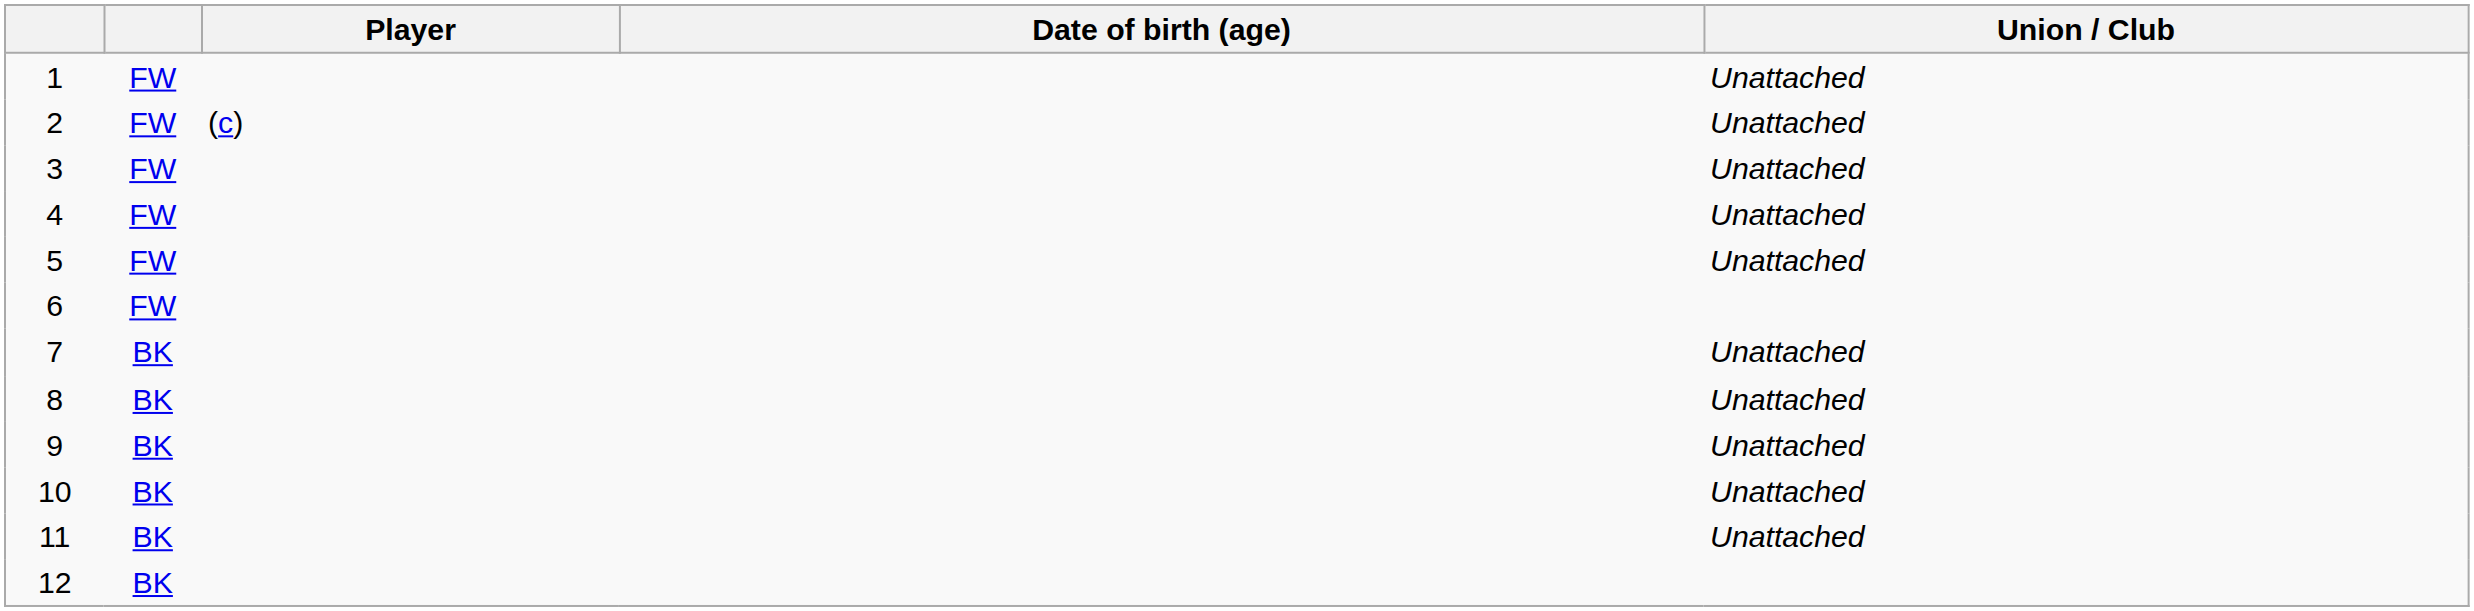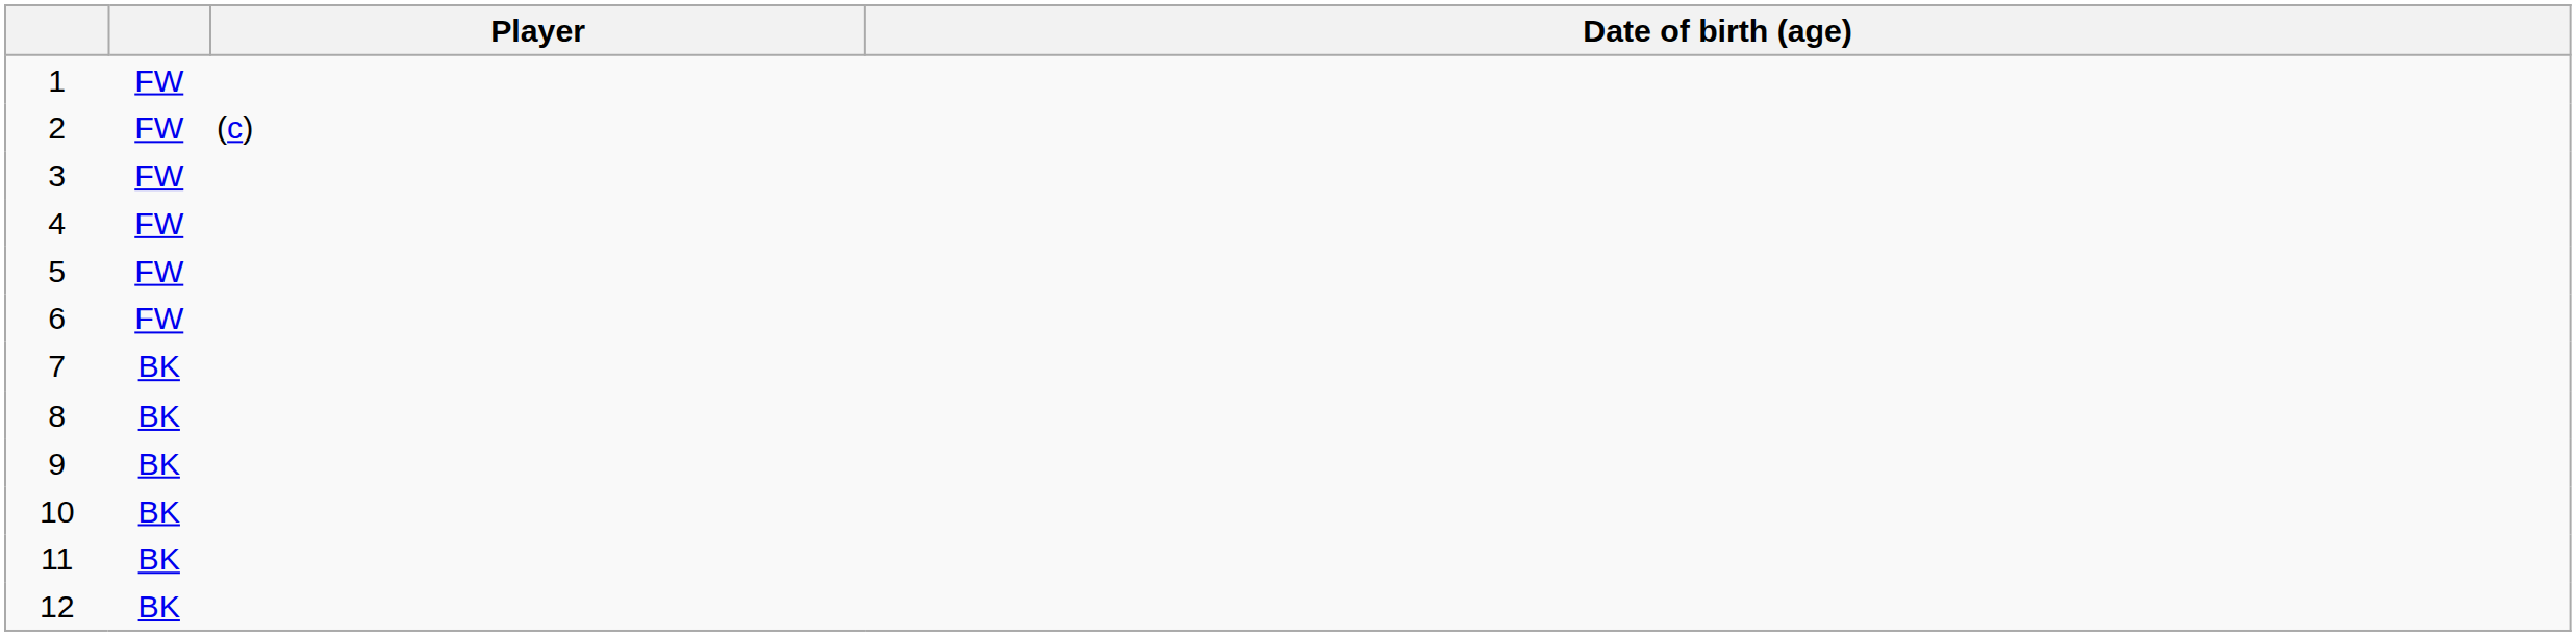 <table class="sortable wikitable plainrowheaders" style="font-size:95%; width: 98%">
 <tr>
 <th scope="col" style="width:4%"></th>
 <th scope="col" style="width:4%"></th>
 <th scope="col">Player</th>
 <th scope="col">Date of birth (age)</th>
-<th scope="col">Union / Club</th>
 </tr>
 <tr>
 <td style="text-align:center; border:0">1</td>
 <td style="text-align:center; border:0"><a href='#'>FW</a></td>
 <td style="text-align:left; border:0"></td>
 <td style="text-align:left; border:0"></td>
-<td style="text-align:left; border:0"><em>Unattached</em></td>
 </tr>
 <tr>
 <td style="text-align:center; border:0">2</td>
 <td style="text-align:center; border:0"><a href='#'>FW</a></td>
 <td style="text-align:left; border:0"> (<a href='#'>c</a>)</td>
 <td style="text-align:left; border:0"></td>
-<td style="text-align:left; border:0"><em>Unattached</em></td>
 </tr>
 <tr>
 <td style="text-align:center; border:0">3</td>
 <td style="text-align:center; border:0"><a href='#'>FW</a></td>
 <td style="text-align:left; border:0"></td>
 <td style="text-align:left; border:0"></td>
-<td style="text-align:left; border:0"><em>Unattached</em></td>
 </tr>
 <tr>
 <td style="text-align:center; border:0">4</td>
 <td style="text-align:center; border:0"><a href='#'>FW</a></td>
 <td style="text-align:left; border:0"></td>
 <td style="text-align:left; border:0"></td>
-<td style="text-align:left; border:0"><em>Unattached</em></td>
 </tr>
 <tr>
 <td style="text-align:center; border:0">5</td>
 <td style="text-align:center; border:0"><a href='#'>FW</a></td>
 <td style="text-align:left; border:0"></td>
 <td style="text-align:left; border:0"></td>
-<td style="text-align:left; border:0"><em>Unattached</em></td>
 </tr>
 <tr>
 <td style="text-align:center; border:0">6</td>
 <td style="text-align:center; border:0"><a href='#'>FW</a></td>
-<td style="text-align:left; border:0"></td>
 <td style="text-align:left; border:0"></td>
 <td style="text-align:left; border:0"></td>
 </tr>
 <tr>
 <td style="text-align:center; border:0">7</td>
 <td style="text-align:center; border:0"><a href='#'>BK</a></td>
 <td style="text-align:left; border:0"></td>
 <td style="text-align:left; border:0"></td>
-<td style="text-align:left; border:0"><em>Unattached</em></td>
 </tr>
 <tr>
 <td style="text-align:center; border:0">8</td>
 <td style="text-align:center; border:0"><a href='#'>BK</a></td>
 <td style="text-align:left; border:0"></td>
 <td style="text-align:left; border:0"></td>
-<td style="text-align:left; border:0"><em>Unattached</em></td>
 </tr>
 <tr>
 <td style="text-align:center; border:0">9</td>
 <td style="text-align:center; border:0"><a href='#'>BK</a></td>
 <td style="text-align:left; border:0"></td>
 <td style="text-align:left; border:0"></td>
-<td style="text-align:left; border:0"><em>Unattached</em></td>
 </tr>
 <tr>
 <td style="text-align:center; border:0">10</td>
 <td style="text-align:center; border:0"><a href='#'>BK</a></td>
 <td style="text-align:left; border:0"></td>
 <td style="text-align:left; border:0"></td>
-<td style="text-align:left; border:0"><em>Unattached</em></td>
 </tr>
 <tr>
 <td style="text-align:center; border:0">11</td>
 <td style="text-align:center; border:0"><a href='#'>BK</a></td>
 <td style="text-align:left; border:0"></td>
 <td style="text-align:left; border:0"></td>
-<td style="text-align:left; border:0"><em>Unattached</em></td>
 </tr>
 <tr>
 <td style="text-align:center; border:0">12</td>
 <td style="text-align:center; border:0"><a href='#'>BK</a></td>
 <td style="text-align:left; border:0"></td>
 <td style="text-align:left; border:0"></td>
-<td style="text-align:left; border:0"></td>
 </tr>
 </table>
